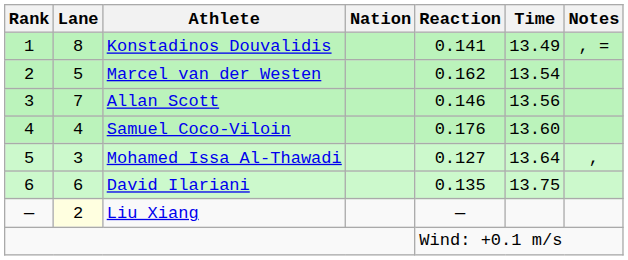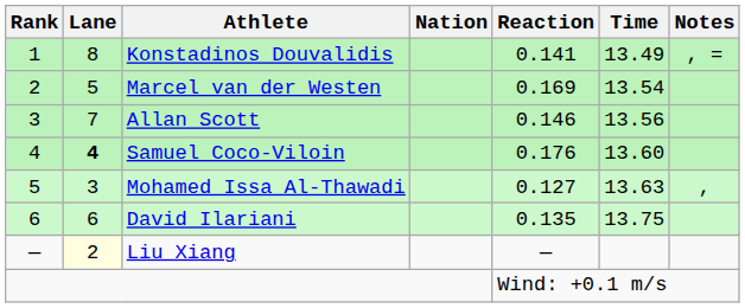 <table class="wikitable sortable" style="text-align:center">
 <tr>
 <th>Rank</th>
 <th>Lane</th>
 <th>Athlete</th>
 <th>Nation</th>
 <th>Reaction</th>
 <th>Time</th>
 <th>Notes</th>
 </tr>
 <tr bgcolor=bbf3bb>
 <td>1</td>
 <td>8</td>
 <td align=left><a href='#'>Konstadinos Douvalidis</a></td>
 <td align=left></td>
 <td>0.141</td>
 <td>13.49</td>
 <td>, =</td>
 </tr>
 <tr bgcolor=bbf3bb>
 <td>2</td>
 <td>5</td>
 <td align=left><a href='#'>Marcel van der Westen</a></td>
 <td align=left></td>
-<td>0.162</td>
+<td>0.169</td>
 <td>13.54</td>
 <td></td>
 </tr>
 <tr bgcolor=bbf3bb>
 <td>3</td>
 <td>7</td>
 <td align=left><a href='#'>Allan Scott</a></td>
 <td align=left></td>
 <td>0.146</td>
 <td>13.56</td>
 <td></td>
 </tr>
 <tr bgcolor=bbf3bb>
 <td>4</td>
-<td>4</td>
+<td><strong>4</strong></td>
 <td align=left><a href='#'>Samuel Coco-Viloin</a></td>
 <td align=left></td>
 <td>0.176</td>
 <td>13.60</td>
 <td></td>
 </tr>
 <tr bgcolor=ccf9cc>
 <td>5</td>
 <td>3</td>
 <td align=left><a href='#'>Mohamed Issa Al-Thawadi</a></td>
 <td align=left></td>
 <td>0.127</td>
-<td>13.64</td>
+<td>13.63</td>
 <td>, </td>
 </tr>
 <tr bgcolor=ccf9cc>
 <td>6</td>
 <td>6</td>
 <td align=left><a href='#'>David Ilariani</a></td>
 <td align=left></td>
 <td>0.135</td>
 <td>13.75</td>
 <td></td>
 </tr>
 <tr>
 <td data-sort-value=7>—</td>
 <td style="background: lightyellow;">2</td>
 <td align=left><a href='#'>Liu Xiang</a></td>
 <td align=left></td>
 <td data-sort-value=99.99>—</td>
 <td data-sort-value=99.98></td>
 <td></td>
 </tr>
 <tr class="sortbottom">
 <td colspan=4></td>
 <td colspan="3" style="text-align:left;">Wind: +0.1 m/s</td>
 </tr>
 </table>
